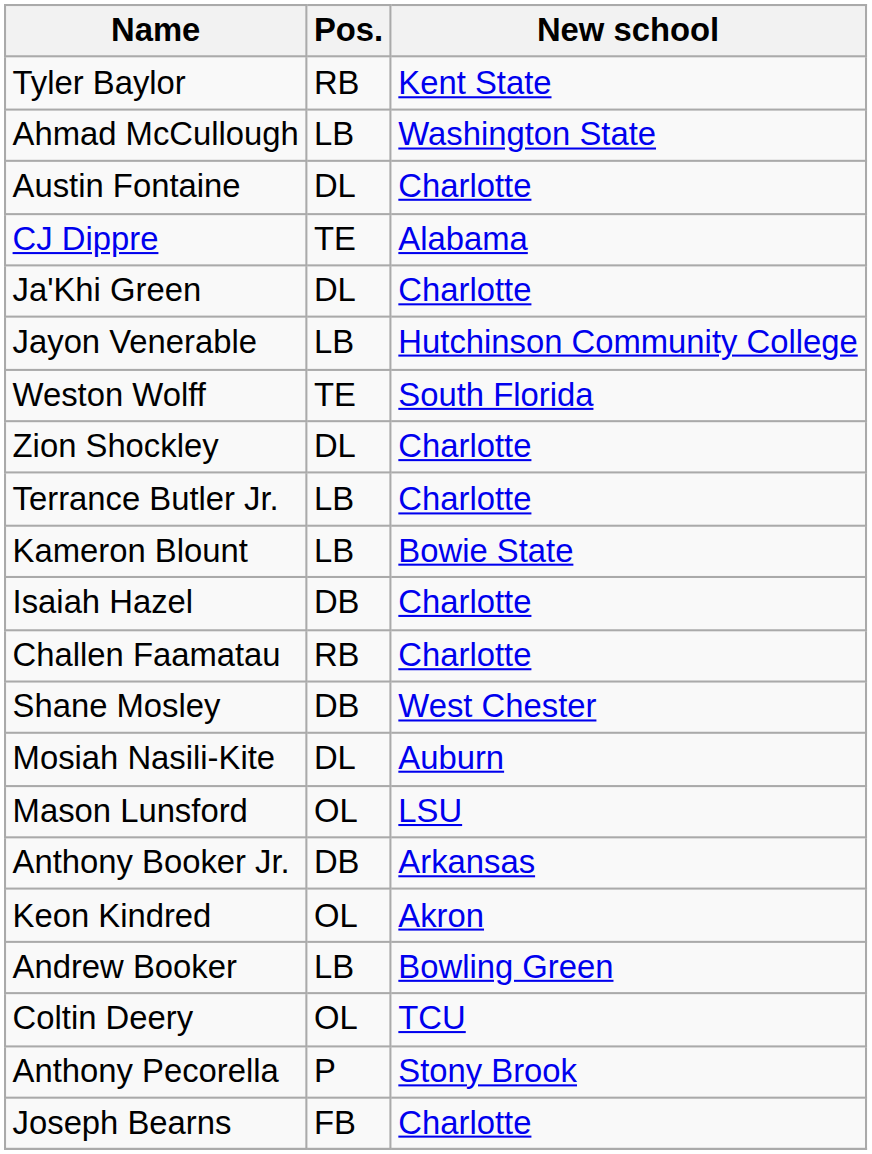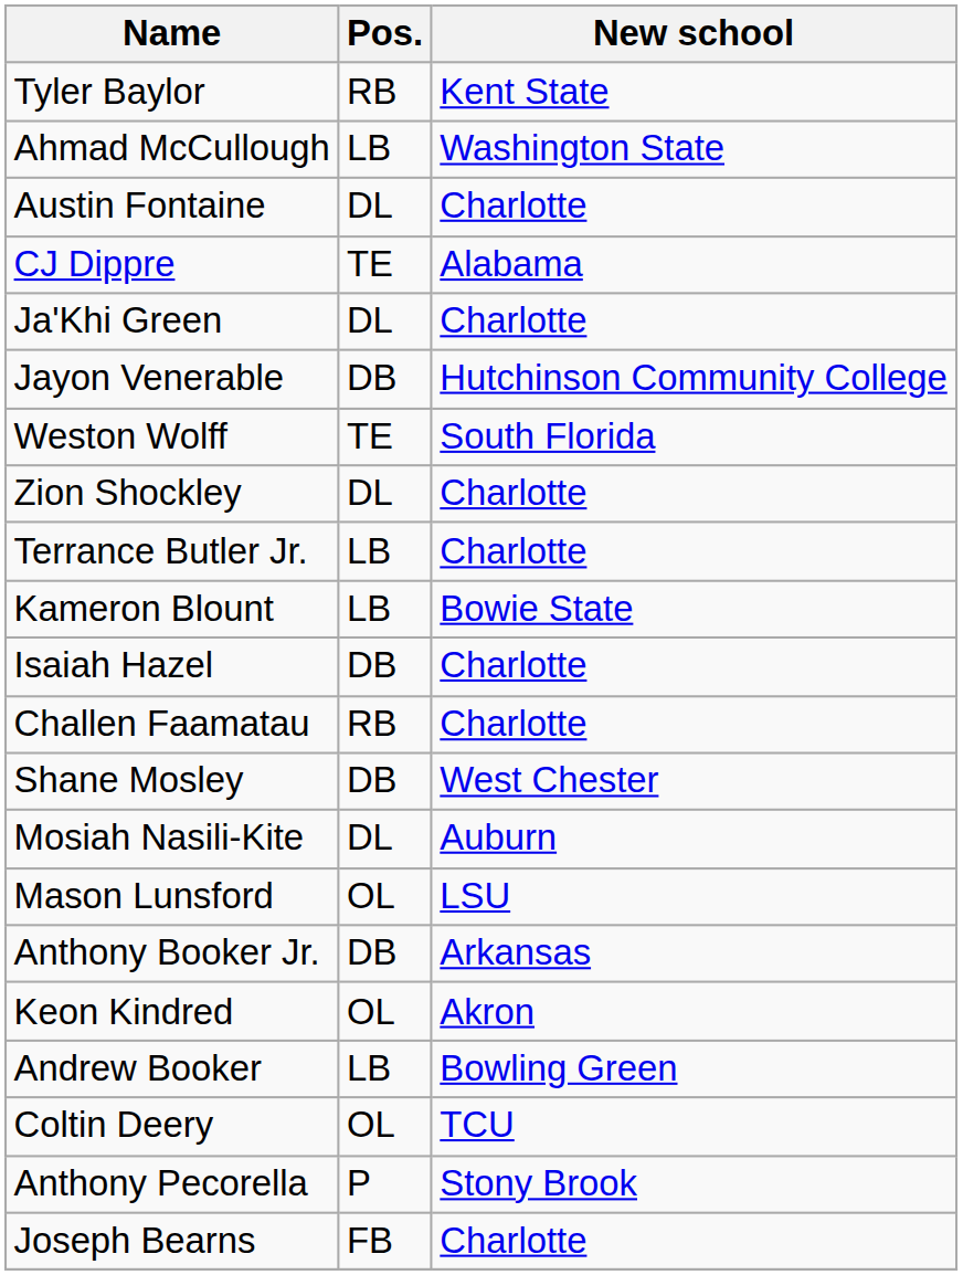 <table class="wikitable sortable">
 <tr>
 <th>Name</th>
 <th>Pos.</th>
 <th class="unsortable">New school</th>
 </tr>
 <tr>
 <td>Tyler Baylor</td>
 <td>RB</td>
 <td><a href='#'>Kent State</a></td>
 </tr>
 <tr>
 <td>Ahmad McCullough</td>
 <td>LB</td>
 <td><a href='#'>Washington State</a></td>
 </tr>
 <tr>
 <td>Austin Fontaine</td>
 <td>DL</td>
 <td><a href='#'>Charlotte</a></td>
 </tr>
 <tr>
 <td><a href='#'>CJ Dippre</a></td>
 <td>TE</td>
 <td><a href='#'>Alabama</a></td>
 </tr>
 <tr>
 <td>Ja'Khi Green</td>
 <td>DL</td>
 <td><a href='#'>Charlotte</a></td>
 </tr>
 <tr>
 <td>Jayon Venerable</td>
-<td>LB</td>
+<td>DB</td>
 <td><a href='#'>Hutchinson Community College</a></td>
 </tr>
 <tr>
 <td>Weston Wolff</td>
 <td>TE</td>
 <td><a href='#'>South Florida</a></td>
 </tr>
 <tr>
 <td>Zion Shockley</td>
 <td>DL</td>
 <td><a href='#'>Charlotte</a></td>
 </tr>
 <tr>
 <td>Terrance Butler Jr.</td>
 <td>LB</td>
 <td><a href='#'>Charlotte</a></td>
 </tr>
 <tr>
 <td>Kameron Blount</td>
 <td>LB</td>
 <td><a href='#'>Bowie State</a></td>
 </tr>
 <tr>
 <td>Isaiah Hazel</td>
 <td>DB</td>
 <td><a href='#'>Charlotte</a></td>
 </tr>
 <tr>
 <td>Challen Faamatau</td>
 <td>RB</td>
 <td><a href='#'>Charlotte</a></td>
 </tr>
 <tr>
 <td>Shane Mosley</td>
 <td>DB</td>
 <td><a href='#'>West Chester</a></td>
 </tr>
 <tr>
 <td>Mosiah Nasili-Kite</td>
 <td>DL</td>
 <td><a href='#'>Auburn</a></td>
 </tr>
 <tr>
 <td>Mason Lunsford</td>
 <td>OL</td>
 <td><a href='#'>LSU</a></td>
 </tr>
 <tr>
 <td>Anthony Booker Jr.</td>
 <td>DB</td>
 <td><a href='#'>Arkansas</a></td>
 </tr>
 <tr>
 <td>Keon Kindred</td>
 <td>OL</td>
 <td><a href='#'>Akron</a></td>
 </tr>
 <tr>
 <td>Andrew Booker</td>
 <td>LB</td>
 <td><a href='#'>Bowling Green</a></td>
 </tr>
 <tr>
 <td>Coltin Deery</td>
 <td>OL</td>
 <td><a href='#'>TCU</a></td>
 </tr>
 <tr>
 <td>Anthony Pecorella</td>
 <td>P</td>
 <td><a href='#'>Stony Brook</a></td>
 </tr>
 <tr>
 <td>Joseph Bearns</td>
 <td>FB</td>
 <td><a href='#'>Charlotte</a></td>
 </tr>
 <tr>
 </tr>
 </table>
